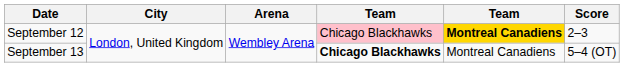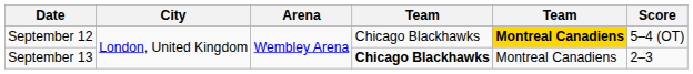 <table class="wikitable">
 <tr>
 <th>Date</th>
 <th>City</th>
 <th>Arena</th>
 <th>Team</th>
 <th>Team</th>
 <th>Score</th>
 </tr>
 <tr>
 <td>September 12</td>
 <td rowspan="2"><a href='#'>London</a>, United Kingdom</td>
 <td rowspan="2"><a href='#'>Wembley Arena</a></td>
-<td style="background: pink;">Chicago Blackhawks</td>
+<td>Chicago Blackhawks</td>
 <td style="background: gold;"><strong>Montreal Canadiens</strong></td>
-<td>2–3</td>
+<td>5–4 (OT)</td>
 </tr>
 <tr>
 <td>September 13</td>
 <td><strong>Chicago Blackhawks</strong></td>
 <td>Montreal Canadiens</td>
-<td>5–4 (OT)</td>
+<td>2–3</td>
 </tr>
 </table>
